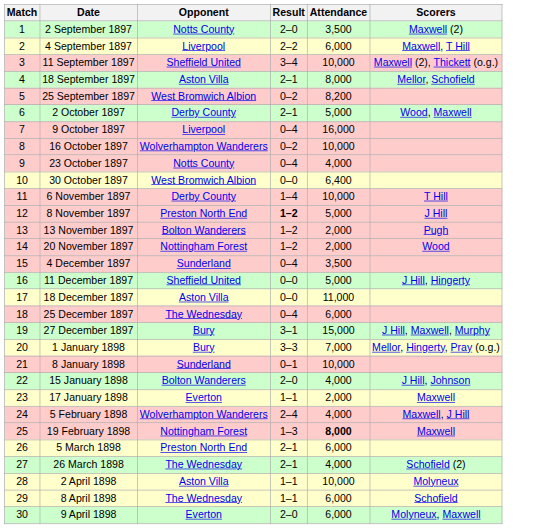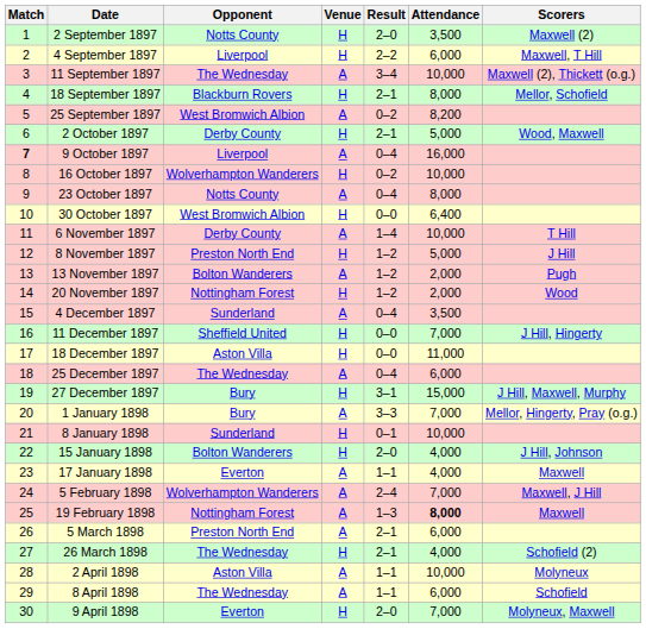 <table class="wikitable" style="font-size:100%; text-align:center">
 <tr>
 <th>Match</th>
 <th>Date</th>
 <th>Opponent</th>
+<th>Venue</th>
 <th>Result</th>
 <th>Attendance</th>
 <th>Scorers</th>
 </tr>
 <tr style="background-color: #CCFFCC;">
 <td>1</td>
 <td>2 September 1897</td>
 <td><a href='#'>Notts County</a></td>
+<td><a href='#'>H</a></td>
 <td>2–0</td>
 <td>3,500</td>
 <td><a href='#'>Maxwell</a> (2)</td>
 </tr>
 <tr style="background-color: #FFFFCC;">
 <td>2</td>
 <td>4 September 1897</td>
 <td><a href='#'>Liverpool</a></td>
+<td><a href='#'>H</a></td>
 <td>2–2</td>
 <td>6,000</td>
 <td><a href='#'>Maxwell</a>, <a href='#'>T Hill</a></td>
 </tr>
 <tr style="background-color: #FFCCCC;">
 <td>3</td>
 <td>11 September 1897</td>
-<td><a href='#'>Sheffield United</a></td>
+<td><a href='#'>The Wednesday</a></td>
+<td><a href='#'>A</a></td>
 <td>3–4</td>
 <td>10,000</td>
 <td><a href='#'>Maxwell</a> (2), <a href='#'>Thickett</a> (o.g.)</td>
 </tr>
 <tr style="background-color: #CCFFCC;">
 <td>4</td>
 <td>18 September 1897</td>
-<td><a href='#'>Aston Villa</a></td>
+<td><a href='#'>Blackburn Rovers</a></td>
+<td><a href='#'>H</a></td>
 <td>2–1</td>
 <td>8,000</td>
 <td><a href='#'>Mellor</a>, <a href='#'>Schofield</a></td>
 </tr>
 <tr style="background-color: #FFCCCC;">
 <td>5</td>
 <td>25 September 1897</td>
 <td><a href='#'>West Bromwich Albion</a></td>
+<td><a href='#'>A</a></td>
 <td>0–2</td>
 <td>8,200</td>
 <td></td>
 </tr>
 <tr style="background-color: #CCFFCC;">
 <td>6</td>
 <td>2 October 1897</td>
 <td><a href='#'>Derby County</a></td>
+<td><a href='#'>H</a></td>
 <td>2–1</td>
 <td>5,000</td>
 <td><a href='#'>Wood</a>, <a href='#'>Maxwell</a></td>
 </tr>
 <tr style="background-color: #FFCCCC;">
-<td>7</td>
+<td><strong>7</strong></td>
 <td>9 October 1897</td>
 <td><a href='#'>Liverpool</a></td>
+<td><a href='#'>A</a></td>
 <td>0–4</td>
 <td>16,000</td>
 <td></td>
 </tr>
 <tr style="background-color: #FFCCCC;">
 <td>8</td>
 <td>16 October 1897</td>
 <td><a href='#'>Wolverhampton Wanderers</a></td>
+<td><a href='#'>H</a></td>
 <td>0–2</td>
 <td>10,000</td>
 <td></td>
 </tr>
 <tr style="background-color: #FFCCCC;">
 <td>9</td>
 <td>23 October 1897</td>
 <td><a href='#'>Notts County</a></td>
+<td><a href='#'>A</a></td>
 <td>0–4</td>
-<td>4,000</td>
+<td>8,000</td>
 <td></td>
 </tr>
 <tr style="background-color: #FFFFCC;">
 <td>10</td>
 <td>30 October 1897</td>
 <td><a href='#'>West Bromwich Albion</a></td>
+<td><a href='#'>H</a></td>
 <td>0–0</td>
 <td>6,400</td>
 <td></td>
 </tr>
 <tr style="background-color: #FFCCCC;">
 <td>11</td>
 <td>6 November 1897</td>
 <td><a href='#'>Derby County</a></td>
+<td><a href='#'>A</a></td>
 <td>1–4</td>
 <td>10,000</td>
 <td><a href='#'>T Hill</a></td>
 </tr>
 <tr style="background-color: #FFCCCC;">
 <td>12</td>
 <td>8 November 1897</td>
 <td><a href='#'>Preston North End</a></td>
-<td><strong>1–2</strong></td>
+<td><a href='#'>H</a></td>
+<td>1–2</td>
 <td>5,000</td>
 <td><a href='#'>J Hill</a></td>
 </tr>
 <tr style="background-color: #FFCCCC;">
 <td>13</td>
 <td>13 November 1897</td>
 <td><a href='#'>Bolton Wanderers</a></td>
+<td><a href='#'>A</a></td>
 <td>1–2</td>
 <td>2,000</td>
 <td><a href='#'>Pugh</a></td>
 </tr>
 <tr style="background-color: #FFCCCC;">
 <td>14</td>
 <td>20 November 1897</td>
 <td><a href='#'>Nottingham Forest</a></td>
+<td><a href='#'>H</a></td>
 <td>1–2</td>
 <td>2,000</td>
 <td><a href='#'>Wood</a></td>
 </tr>
 <tr style="background-color: #FFCCCC;">
 <td>15</td>
 <td>4 December 1897</td>
 <td><a href='#'>Sunderland</a></td>
+<td><a href='#'>A</a></td>
 <td>0–4</td>
 <td>3,500</td>
 <td></td>
 </tr>
 <tr style="background-color: #CCFFCC;">
 <td>16</td>
 <td>11 December 1897</td>
 <td><a href='#'>Sheffield United</a></td>
+<td><a href='#'>H</a></td>
 <td>0–0</td>
-<td>5,000</td>
+<td>7,000</td>
 <td><a href='#'>J Hill</a>, <a href='#'>Hingerty</a></td>
 </tr>
 <tr style="background-color: #FFFFCC;">
 <td>17</td>
 <td>18 December 1897</td>
 <td><a href='#'>Aston Villa</a></td>
+<td><a href='#'>H</a></td>
 <td>0–0</td>
 <td>11,000</td>
 <td></td>
 </tr>
 <tr style="background-color: #FFCCCC;">
 <td>18</td>
 <td>25 December 1897</td>
 <td><a href='#'>The Wednesday</a></td>
+<td><a href='#'>A</a></td>
 <td>0–4</td>
 <td>6,000</td>
 <td></td>
 </tr>
 <tr style="background-color: #CCFFCC;">
 <td>19</td>
 <td>27 December 1897</td>
 <td><a href='#'>Bury</a></td>
+<td><a href='#'>H</a></td>
 <td>3–1</td>
 <td>15,000</td>
 <td><a href='#'>J Hill</a>, <a href='#'>Maxwell</a>, <a href='#'>Murphy</a></td>
 </tr>
 <tr style="background-color: #FFFFCC;">
 <td>20</td>
 <td>1 January 1898</td>
 <td><a href='#'>Bury</a></td>
+<td><a href='#'>A</a></td>
 <td>3–3</td>
 <td>7,000</td>
 <td><a href='#'>Mellor</a>, <a href='#'>Hingerty</a>, <a href='#'>Pray</a> (o.g.)</td>
 </tr>
 <tr style="background-color: #FFCCCC;">
 <td>21</td>
 <td>8 January 1898</td>
 <td><a href='#'>Sunderland</a></td>
+<td><a href='#'>H</a></td>
 <td>0–1</td>
 <td>10,000</td>
 <td></td>
 </tr>
 <tr style="background-color: #CCFFCC;">
 <td>22</td>
 <td>15 January 1898</td>
 <td><a href='#'>Bolton Wanderers</a></td>
+<td><a href='#'>H</a></td>
 <td>2–0</td>
 <td>4,000</td>
 <td><a href='#'>J Hill</a>, <a href='#'>Johnson</a></td>
 </tr>
 <tr style="background-color: #FFFFCC;">
 <td>23</td>
 <td>17 January 1898</td>
 <td><a href='#'>Everton</a></td>
+<td><a href='#'>A</a></td>
 <td>1–1</td>
-<td>2,000</td>
+<td>4,000</td>
 <td><a href='#'>Maxwell</a></td>
 </tr>
 <tr style="background-color: #FFCCCC;">
 <td>24</td>
 <td>5 February 1898</td>
 <td><a href='#'>Wolverhampton Wanderers</a></td>
+<td><a href='#'>A</a></td>
 <td>2–4</td>
-<td>4,000</td>
+<td>7,000</td>
 <td><a href='#'>Maxwell</a>, <a href='#'>J Hill</a></td>
 </tr>
 <tr style="background-color: #FFCCCC;">
 <td>25</td>
 <td>19 February 1898</td>
 <td><a href='#'>Nottingham Forest</a></td>
+<td><a href='#'>A</a></td>
 <td>1–3</td>
 <td><strong>8,000</strong></td>
 <td><a href='#'>Maxwell</a></td>
 </tr>
 <tr style="background-color: #FFFFCC;">
 <td>26</td>
 <td>5 March 1898</td>
 <td><a href='#'>Preston North End</a></td>
+<td><a href='#'>A</a></td>
 <td>2–1</td>
 <td>6,000</td>
 <td></td>
 </tr>
 <tr style="background-color: #CCFFCC;">
 <td>27</td>
 <td>26 March 1898</td>
 <td><a href='#'>The Wednesday</a></td>
+<td><a href='#'>H</a></td>
 <td>2–1</td>
 <td>4,000</td>
 <td><a href='#'>Schofield</a> (2)</td>
 </tr>
 <tr style="background-color: #FFFFCC;">
 <td>28</td>
 <td>2 April 1898</td>
 <td><a href='#'>Aston Villa</a></td>
+<td><a href='#'>A</a></td>
 <td>1–1</td>
 <td>10,000</td>
 <td><a href='#'>Molyneux</a></td>
 </tr>
 <tr style="background-color: #FFFFCC;">
 <td>29</td>
 <td>8 April 1898</td>
 <td><a href='#'>The Wednesday</a></td>
+<td><a href='#'>A</a></td>
 <td>1–1</td>
 <td>6,000</td>
 <td><a href='#'>Schofield</a></td>
 </tr>
 <tr style="background-color: #CCFFCC;">
 <td>30</td>
 <td>9 April 1898</td>
 <td><a href='#'>Everton</a></td>
+<td><a href='#'>H</a></td>
 <td>2–0</td>
-<td>6,000</td>
+<td>7,000</td>
 <td><a href='#'>Molyneux</a>, <a href='#'>Maxwell</a></td>
 </tr>
 </table>
